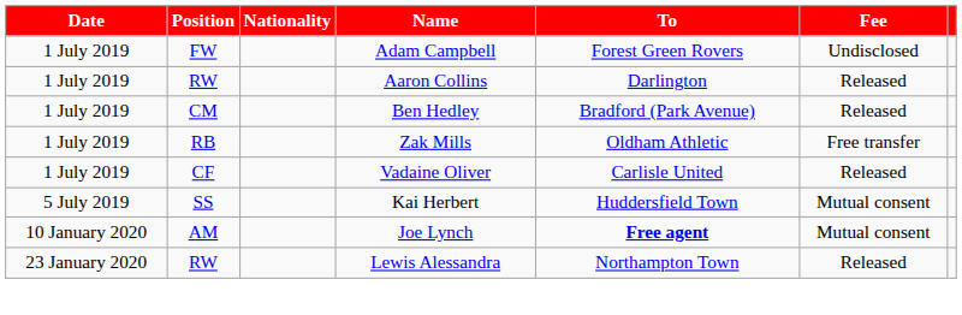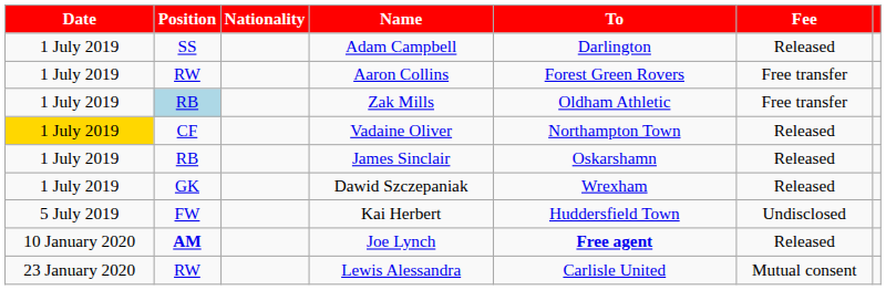 <table class="wikitable"  style="text-align:center; font-size:90%; ">
 <tr>
 <th style="background:#FF0000; color:#FFFFFF; width:120px;">Date</th>
 <th style="background:#FF0000; color:#FFFFFF; width:50px;">Position</th>
 <th style="background:#FF0000; color:#FFFFFF; width:50px;">Nationality</th>
 <th style="background:#FF0000; color:#FFFFFF; width:150px;">Name</th>
 <th style="background:#FF0000; color:#FFFFFF; width:200px;">To</th>
 <th style="background:#FF0000; color:#FFFFFF; width:110px;">Fee</th>
 <th style="background:#FF0000; color:#FFFFFF;"></th>
 </tr>
 <tr>
 <td>1 July 2019</td>
-<td><a href='#'>FW</a></td>
+<td><a href='#'>SS</a></td>
 <td></td>
 <td><a href='#'>Adam Campbell</a></td>
-<td> <a href='#'>Forest Green Rovers</a></td>
-<td>Undisclosed</td>
+<td> <a href='#'>Darlington</a></td>
+<td>Released</td>
 <td></td>
 </tr>
 <tr>
 <td>1 July 2019</td>
 <td><a href='#'>RW</a></td>
 <td></td>
 <td><a href='#'>Aaron Collins</a></td>
-<td> <a href='#'>Darlington</a></td>
-<td>Released</td>
+<td> <a href='#'>Forest Green Rovers</a></td>
+<td>Free transfer</td>
 <td></td>
 </tr>
 <tr>
 <td>1 July 2019</td>
-<td><a href='#'>CM</a></td>
+<td style="background: lightblue;"><a href='#'>RB</a></td>
 <td></td>
-<td><a href='#'>Ben Hedley</a></td>
-<td> <a href='#'>Bradford (Park Avenue)</a></td>
+<td><a href='#'>Zak Mills</a></td>
+<td> <a href='#'>Oldham Athletic</a></td>
+<td>Free transfer</td>
+<td></td>
+</tr>
+<tr>
+<td style="background: gold;">1 July 2019</td>
+<td><a href='#'>CF</a></td>
+<td></td>
+<td><a href='#'>Vadaine Oliver</a></td>
+<td> <a href='#'>Northampton Town</a></td>
 <td>Released</td>
 <td></td>
 </tr>
 <tr>
 <td>1 July 2019</td>
 <td><a href='#'>RB</a></td>
 <td></td>
-<td><a href='#'>Zak Mills</a></td>
-<td> <a href='#'>Oldham Athletic</a></td>
-<td>Free transfer</td>
+<td><a href='#'>James Sinclair</a></td>
+<td> <a href='#'>Oskarshamn</a></td>
+<td>Released</td>
 <td></td>
 </tr>
 <tr>
 <td>1 July 2019</td>
-<td><a href='#'>CF</a></td>
+<td><a href='#'>GK</a></td>
 <td></td>
-<td><a href='#'>Vadaine Oliver</a></td>
-<td> <a href='#'>Carlisle United</a></td>
+<td>Dawid Szczepaniak</td>
+<td> <a href='#'>Wrexham</a></td>
 <td>Released</td>
 <td></td>
 </tr>
 <tr>
 <td>5 July 2019</td>
-<td><a href='#'>SS</a></td>
+<td><a href='#'>FW</a></td>
 <td></td>
 <td>Kai Herbert</td>
 <td> <a href='#'>Huddersfield Town</a></td>
-<td>Mutual consent</td>
+<td>Undisclosed</td>
 <td></td>
 </tr>
 <tr>
 <td>10 January 2020</td>
-<td><a href='#'>AM</a></td>
+<td><strong><a href='#'>AM</a></strong></td>
 <td></td>
 <td><a href='#'>Joe Lynch</a></td>
 <td><strong> <a href='#'>Free agent</a></strong></td>
-<td>Mutual consent</td>
+<td>Released</td>
 <td></td>
 </tr>
 <tr>
 <td>23 January 2020</td>
 <td><a href='#'>RW</a></td>
 <td></td>
 <td><a href='#'>Lewis Alessandra</a></td>
-<td> <a href='#'>Northampton Town</a></td>
-<td>Released</td>
+<td> <a href='#'>Carlisle United</a></td>
+<td>Mutual consent</td>
 <td></td>
 </tr>
 </table>
